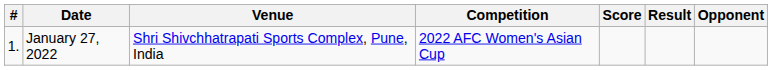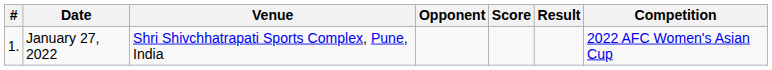 <table class="wikitable">
 <tr>
 <th>#</th>
 <th>Date</th>
 <th>Venue</th>
-<th>Competition</th>
+<th>Opponent</th>
 <th>Score</th>
 <th>Result</th>
-<th>Opponent</th>
+<th>Competition</th>
 </tr>
 <tr>
 <td>1.</td>
 <td>January 27, 2022</td>
 <td><a href='#'>Shri Shivchhatrapati Sports Complex</a>, <a href='#'>Pune</a>, India</td>
-<td><a href='#'>2022 AFC Women's Asian Cup</a></td>
 <td></td>
 <td></td>
 <td></td>
+<td><a href='#'>2022 AFC Women's Asian Cup</a></td>
 </tr>
 </table>
